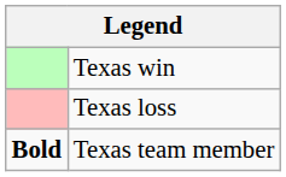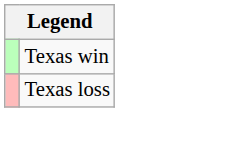 <table class="wikitable" style="font-size:90%">
 <tr>
 <th colspan="2">Legend</th>
 </tr>
 <tr>
 <td bgcolor="#bbffbb"> </td>
 <td>Texas win</td>
 </tr>
 <tr>
 <td bgcolor="#ffbbbb"> </td>
 <td>Texas loss</td>
 </tr>
-<tr>
-<td><strong>Bold</strong></td>
-<td>Texas team member</td>
-</tr>
 </table>
